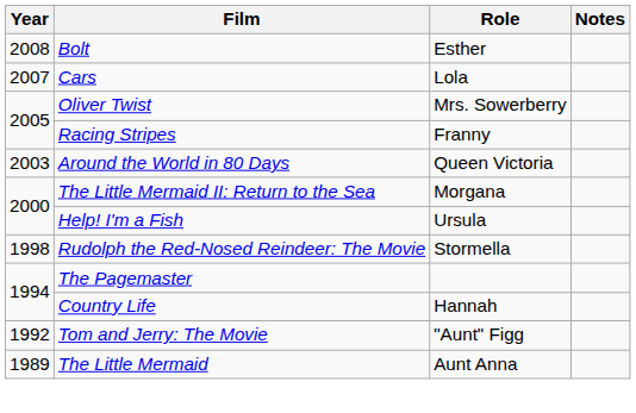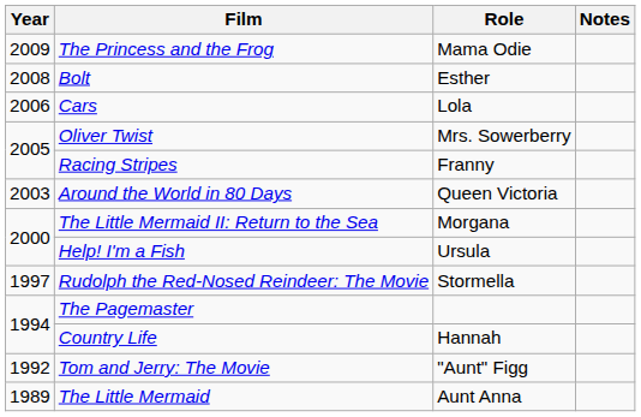 <table class="wikitable">
 <tr>
 <th>Year</th>
 <th>Film</th>
 <th>Role</th>
 <th>Notes</th>
 </tr>
 <tr>
+<td>2009</td>
+<td><em><a href='#'>The Princess and the Frog</a></em></td>
+<td>Mama Odie</td>
+<td></td>
+</tr>
+<tr>
 <td>2008</td>
 <td><em><a href='#'>Bolt</a></em></td>
 <td>Esther</td>
 <td></td>
 </tr>
 <tr>
-<td>2007</td>
+<td>2006</td>
 <td><em><a href='#'>Cars</a></em></td>
 <td>Lola</td>
 <td></td>
 </tr>
 <tr>
 <td rowspan="2">2005</td>
 <td><em><a href='#'>Oliver Twist</a></em></td>
 <td>Mrs. Sowerberry</td>
 <td></td>
 </tr>
 <tr>
 <td><em><a href='#'>Racing Stripes</a></em></td>
 <td>Franny</td>
 <td></td>
 </tr>
 <tr>
 <td>2003</td>
 <td><em><a href='#'>Around the World in 80 Days</a></em></td>
 <td>Queen Victoria</td>
 <td></td>
 </tr>
 <tr>
 <td rowspan="2">2000</td>
 <td><em><a href='#'>The Little Mermaid II: Return to the Sea</a></em></td>
 <td>Morgana</td>
 <td></td>
 </tr>
 <tr>
 <td><em><a href='#'>Help! I'm a Fish</a></em></td>
 <td>Ursula</td>
 <td></td>
 </tr>
 <tr>
-<td>1998</td>
+<td>1997</td>
 <td><em><a href='#'>Rudolph the Red-Nosed Reindeer: The Movie</a></em></td>
 <td>Stormella</td>
 <td></td>
 </tr>
 <tr>
 <td rowspan="2">1994</td>
 <td><em><a href='#'>The Pagemaster</a></em></td>
 <td></td>
 <td></td>
 </tr>
 <tr>
 <td><em><a href='#'>Country Life</a></em></td>
 <td>Hannah</td>
 <td></td>
 </tr>
 <tr>
 <td>1992</td>
 <td><em><a href='#'>Tom and Jerry: The Movie</a></em></td>
 <td>"Aunt" Figg</td>
 <td></td>
 </tr>
 <tr>
 <td>1989</td>
 <td><em><a href='#'>The Little Mermaid</a></em></td>
 <td>Aunt Anna</td>
 <td></td>
 </tr>
 </table>
